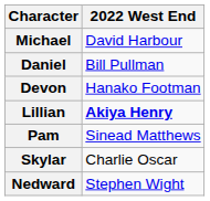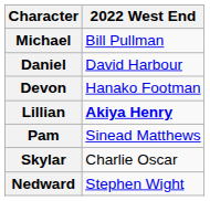 <table class="wikitable">
 <tr>
 <th>Character</th>
 <th>2022 West End</th>
 </tr>
 <tr>
 <th>Michael</th>
-<td><a href='#'>David Harbour</a></td>
+<td><a href='#'>Bill Pullman</a></td>
 </tr>
 <tr>
 <th>Daniel</th>
-<td><a href='#'>Bill Pullman</a></td>
+<td><a href='#'>David Harbour</a></td>
 </tr>
 <tr>
 <th>Devon</th>
 <td><a href='#'>Hanako Footman</a></td>
 </tr>
 <tr>
 <th>Lillian</th>
 <td><strong><a href='#'>Akiya Henry</a></strong></td>
 </tr>
 <tr>
 <th>Pam</th>
 <td><a href='#'>Sinead Matthews</a></td>
 </tr>
 <tr>
 <th>Skylar</th>
 <td>Charlie Oscar</td>
 </tr>
 <tr>
 <th>Nedward</th>
 <td><a href='#'>Stephen Wight</a></td>
 </tr>
 </table>
